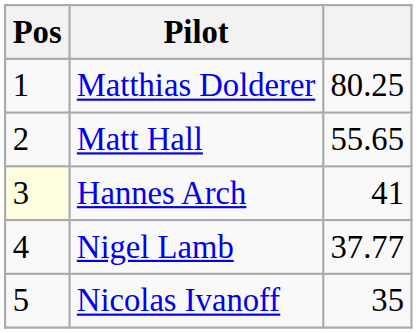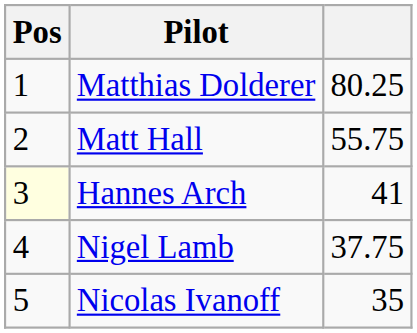 <table class="wikitable" style="font-size: 95%;">
 <tr>
 <th>Pos</th>
 <th>Pilot</th>
 <th></th>
 </tr>
 <tr>
 <td>1</td>
 <td> <a href='#'>Matthias Dolderer</a></td>
 <td align="right">80.25</td>
 </tr>
 <tr>
 <td>2</td>
 <td> <a href='#'>Matt Hall</a></td>
-<td align="right">55.65</td>
+<td align="right">55.75</td>
 </tr>
 <tr>
 <td style="background: lightyellow;">3</td>
 <td> <a href='#'>Hannes Arch</a></td>
 <td align="right">41</td>
 </tr>
 <tr>
 <td>4</td>
 <td> <a href='#'>Nigel Lamb</a></td>
-<td align="right">37.77</td>
+<td align="right">37.75</td>
 </tr>
 <tr>
 <td>5</td>
 <td> <a href='#'>Nicolas Ivanoff</a></td>
 <td align="right">35</td>
 </tr>
 </table>
